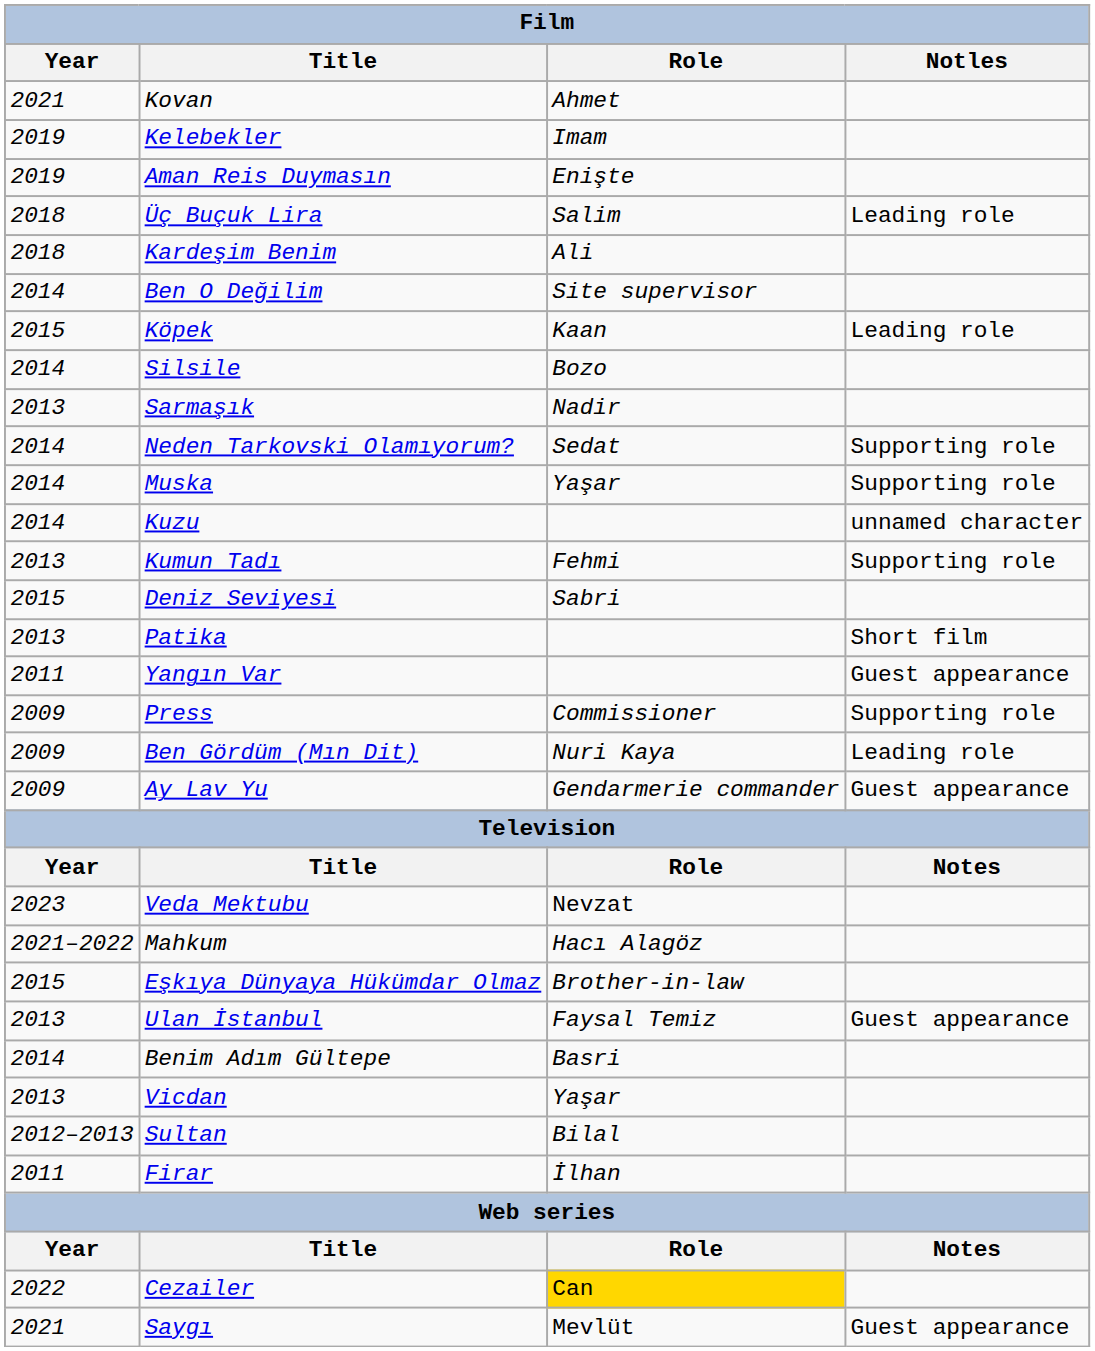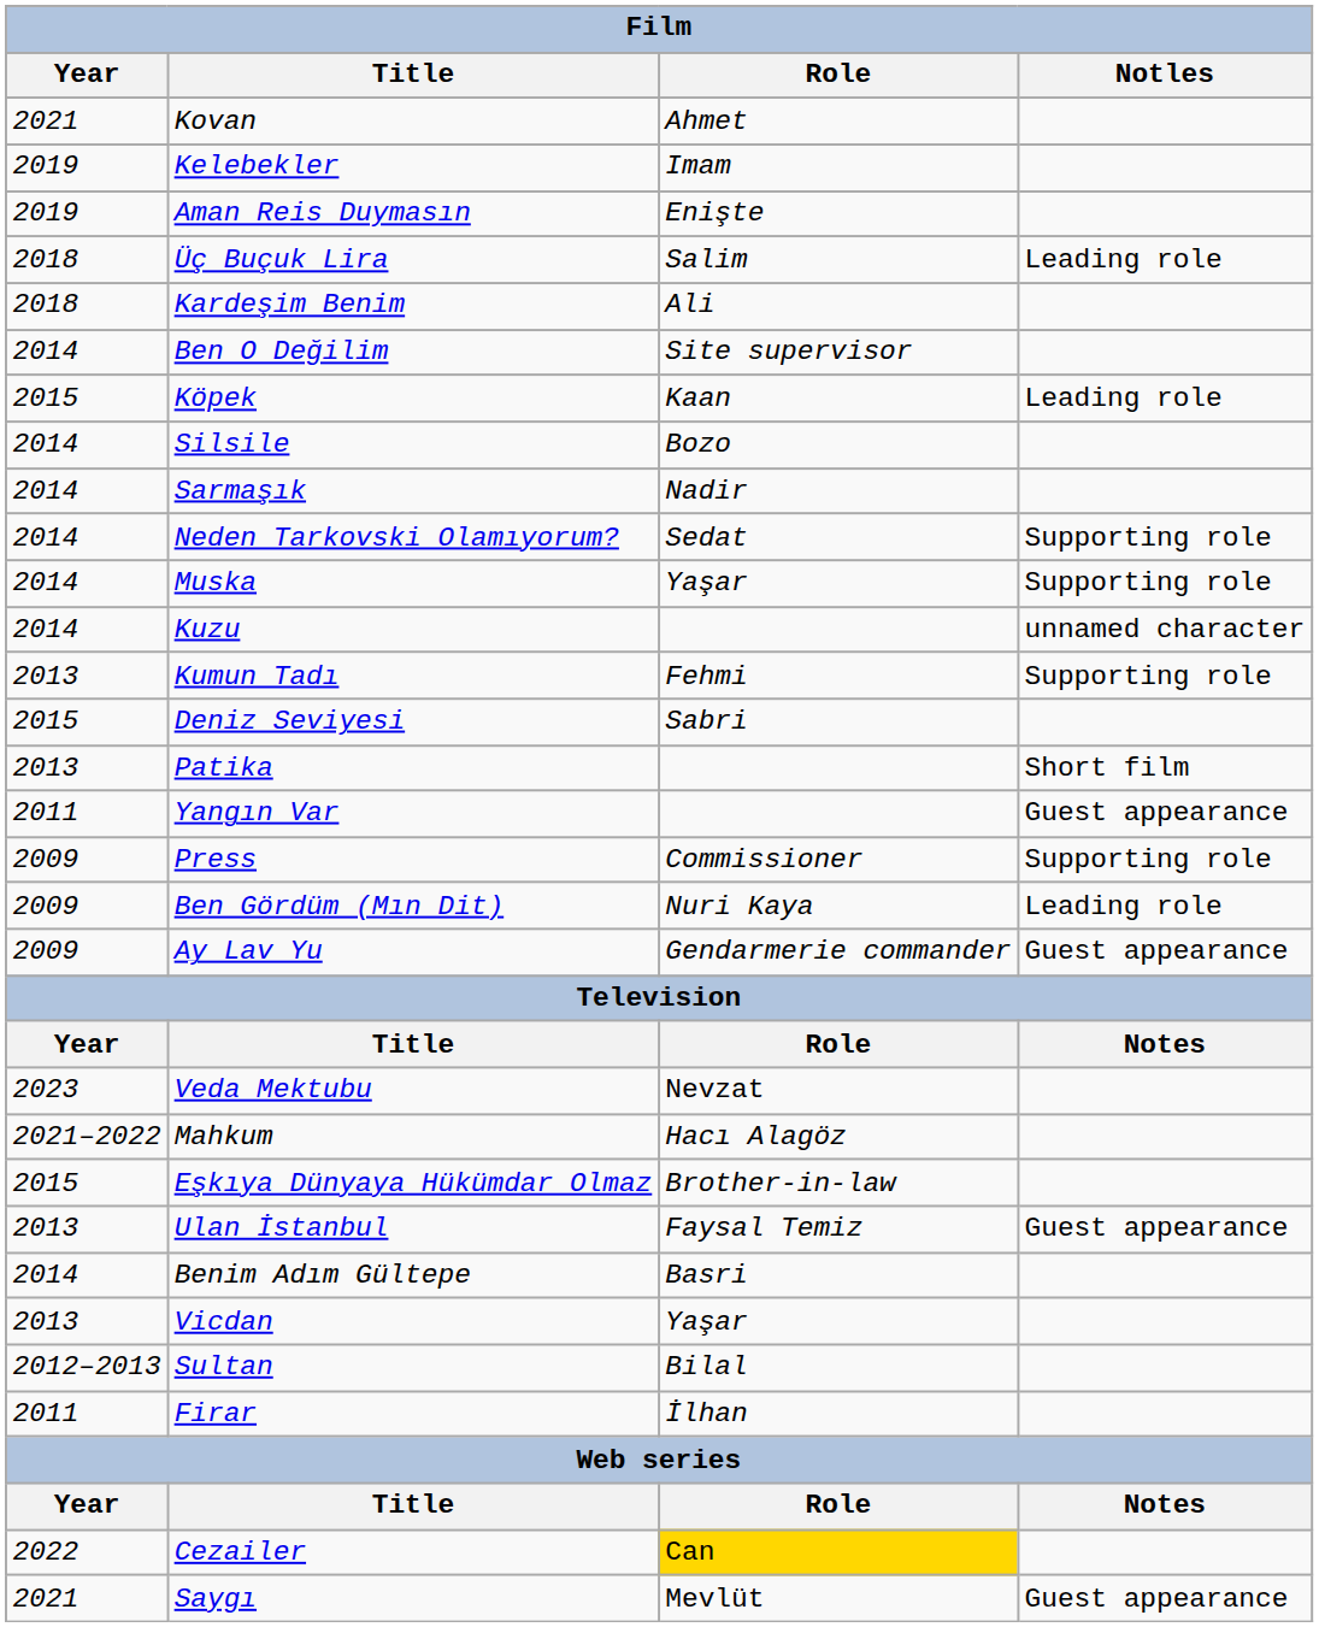 <table class="wikitable" style="font-size: 90%;">
 <tr>
 <th colspan="4" style="background:LightSteelBlue">Film</th>
 </tr>
 <tr>
 <th>Year</th>
 <th>Title</th>
 <th>Role</th>
 <th>Notles</th>
 </tr>
 <tr>
 <td><em>2021</em></td>
 <td><em>Kovan</em></td>
 <td><em>Ahmet</em></td>
 <td></td>
 </tr>
 <tr>
 <td><em>2019</em></td>
 <td><em><a href='#'>Kelebekler</a></em></td>
 <td><em>Imam</em></td>
 <td></td>
 </tr>
 <tr>
 <td><em>2019</em></td>
 <td><em><a href='#'>Aman Reis Duymasın</a></em></td>
 <td><em>Enişte</em></td>
 <td></td>
 </tr>
 <tr>
 <td><em>2018</em></td>
 <td><em><a href='#'>Üç Buçuk Lira </a></em></td>
 <td><em>Salim</em></td>
 <td>Leading role</td>
 </tr>
 <tr>
 <td><em>2018</em></td>
 <td><em><a href='#'>Kardeşim Benim</a></em></td>
 <td><em>Ali</em></td>
 <td></td>
 </tr>
 <tr>
 <td><em>2014</em></td>
 <td><em><a href='#'>Ben O Değilim</a></em></td>
 <td><em>Site supervisor</em></td>
 <td></td>
 </tr>
 <tr>
 <td><em>2015</em></td>
 <td><em><a href='#'>Köpek</a></em></td>
 <td><em>Kaan</em></td>
 <td>Leading role</td>
 </tr>
 <tr>
 <td><em>2014</em></td>
 <td><em><a href='#'>Silsile</a></em></td>
 <td><em>Bozo</em></td>
 <td></td>
 </tr>
 <tr>
-<td><em>2013</em></td>
+<td><em>2014</em></td>
 <td><em><a href='#'>Sarmaşık</a></em></td>
 <td><em>Nadir</em></td>
 <td></td>
 </tr>
 <tr>
 <td><em>2014</em></td>
 <td><em><a href='#'>Neden Tarkovski Olamıyorum?</a></em></td>
 <td><em>Sedat</em></td>
 <td>Supporting role</td>
 </tr>
 <tr>
 <td><em>2014</em></td>
 <td><em><a href='#'>Muska</a></em></td>
 <td><em>Yaşar</em></td>
 <td>Supporting role</td>
 </tr>
 <tr>
 <td><em>2014</em></td>
 <td><em><a href='#'>Kuzu</a></em></td>
 <td></td>
 <td>unnamed character</td>
 </tr>
 <tr>
 <td><em>2013</em></td>
 <td><em><a href='#'>Kumun Tadı</a></em></td>
 <td><em>Fehmi</em></td>
 <td>Supporting role</td>
 </tr>
 <tr>
 <td><em>2015</em></td>
 <td><em><a href='#'>Deniz Seviyesi</a></em></td>
 <td><em>Sabri</em></td>
 <td></td>
 </tr>
 <tr>
 <td><em>2013</em></td>
 <td><em> <a href='#'>Patika</a></em></td>
 <td></td>
 <td>Short film</td>
 </tr>
 <tr>
 <td><em>2011</em></td>
 <td><em><a href='#'>Yangın Var</a></em></td>
 <td></td>
 <td>Guest appearance</td>
 </tr>
 <tr>
 <td><em>2009</em></td>
 <td><em><a href='#'>Press</a></em></td>
 <td><em>Commissioner</em></td>
 <td>Supporting role</td>
 </tr>
 <tr>
 <td><em>2009</em></td>
 <td><em><a href='#'>Ben Gördüm (Mın Dit) </a></em></td>
 <td><em>Nuri Kaya</em></td>
 <td>Leading role</td>
 </tr>
 <tr>
 <td><em>2009</em></td>
 <td><em><a href='#'>Ay Lav Yu</a></em></td>
 <td><em>Gendarmerie commander</em></td>
 <td>Guest appearance</td>
 </tr>
 <tr>
 <th colspan="4" style="background:LightSteelBlue">Television</th>
 </tr>
 <tr>
 <th>Year</th>
 <th>Title</th>
 <th>Role</th>
 <th>Notes</th>
 </tr>
 <tr>
 <td><em>2023</em></td>
 <td><em><a href='#'>Veda Mektubu</a></em></td>
 <td>Nevzat</td>
 <td></td>
 </tr>
 <tr>
 <td><em>2021</em>–<em>2022</em></td>
 <td><em>Mahkum</em></td>
 <td><em>Hacı Alagöz</em></td>
 <td></td>
 </tr>
 <tr>
 <td><em>2015</em></td>
 <td><em><a href='#'>Eşkıya Dünyaya Hükümdar Olmaz</a></em></td>
 <td><em>Brother-in-law</em></td>
 <td></td>
 </tr>
 <tr>
 <td><em>2013</em></td>
 <td><em><a href='#'>Ulan İstanbul</a></em></td>
 <td><em>Faysal Temiz</em></td>
 <td>Guest appearance</td>
 </tr>
 <tr>
 <td><em>2014</em></td>
 <td><em>Benim Adım Gültepe</em></td>
 <td><em>Basri</em></td>
 <td></td>
 </tr>
 <tr>
 <td><em>2013</em></td>
 <td><em><a href='#'>Vicdan</a></em></td>
 <td><em>Yaşar</em></td>
 <td></td>
 </tr>
 <tr>
 <td><em>2012</em>–<em>2013</em></td>
 <td><em><a href='#'>Sultan</a></em></td>
 <td><em>Bilal</em></td>
 <td></td>
 </tr>
 <tr>
 <td><em>2011</em></td>
 <td><em><a href='#'>Firar</a></em></td>
 <td><em>İlhan</em></td>
 <td></td>
 </tr>
 <tr>
 <th colspan="4" style="background:LightSteelBlue">Web series</th>
 </tr>
 <tr>
 <th>Year</th>
 <th>Title</th>
 <th>Role</th>
 <th>Notes</th>
 </tr>
 <tr>
 <td><em>2022</em></td>
 <td><em><a href='#'>Cezailer</a></em></td>
 <td style="background: gold;">Can</td>
 <td></td>
 </tr>
 <tr>
 <td><em>2021</em></td>
 <td><em><a href='#'>Saygı</a></em></td>
 <td>Mevlüt</td>
 <td>Guest appearance</td>
 </tr>
 </table>
